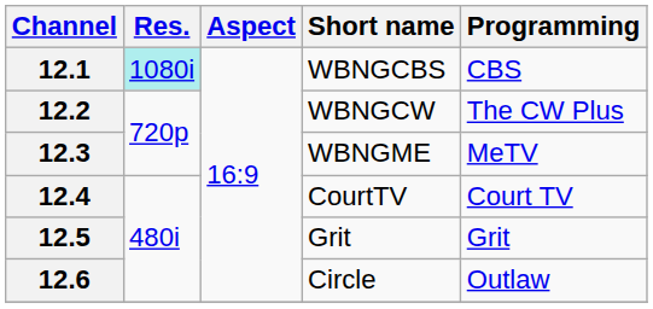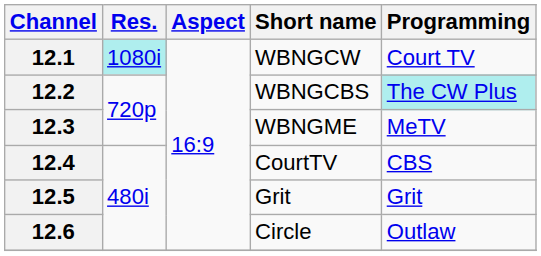 <table class="wikitable">
 <tr>
 <th><a href='#'>Channel</a></th>
 <th><a href='#'>Res.</a></th>
 <th><a href='#'>Aspect</a></th>
 <th>Short name</th>
 <th>Programming</th>
 </tr>
 <tr>
 <th scope = "row">12.1</th>
 <td style="background: paleturquoise;"><a href='#'>1080i</a></td>
 <td rowspan=6><a href='#'>16:9</a></td>
-<td>WBNGCBS</td>
-<td><a href='#'>CBS</a></td>
+<td>WBNGCW</td>
+<td><a href='#'>Court TV</a></td>
 </tr>
 <tr>
 <th scope = "row">12.2</th>
 <td rowspan=2><a href='#'>720p</a></td>
-<td>WBNGCW</td>
-<td><a href='#'>The CW Plus</a></td>
+<td>WBNGCBS</td>
+<td style="background: paleturquoise;"><a href='#'>The CW Plus</a></td>
 </tr>
 <tr>
 <th scope = "row">12.3</th>
 <td>WBNGME</td>
 <td><a href='#'>MeTV</a></td>
 </tr>
 <tr>
 <th scope = "row">12.4</th>
 <td rowspan=3><a href='#'>480i</a></td>
 <td>CourtTV</td>
-<td><a href='#'>Court TV</a></td>
+<td><a href='#'>CBS</a></td>
 </tr>
 <tr>
 <th scope = "row">12.5</th>
 <td>Grit</td>
 <td><a href='#'>Grit</a></td>
 </tr>
 <tr>
 <th scope = "row">12.6</th>
 <td>Circle</td>
 <td><a href='#'>Outlaw</a></td>
 </tr>
 <tr>
 </tr>
 </table>
